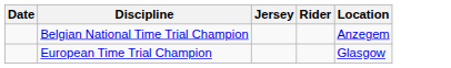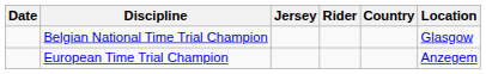 <table class="wikitable">
 <tr>
 <th>Date</th>
 <th>Discipline</th>
 <th>Jersey</th>
 <th>Rider</th>
+<th>Country</th>
 <th>Location</th>
 </tr>
 <tr>
 <td></td>
 <td><a href='#'>Belgian National Time Trial Champion</a></td>
 <td></td>
 <td></td>
-<td><a href='#'>Anzegem</a></td>
+<td></td>
+<td><a href='#'>Glasgow</a></td>
 </tr>
 <tr>
 <td></td>
 <td><a href='#'>European Time Trial Champion</a></td>
 <td></td>
 <td></td>
-<td><a href='#'>Glasgow</a></td>
+<td></td>
+<td><a href='#'>Anzegem</a></td>
 </tr>
 </table>
